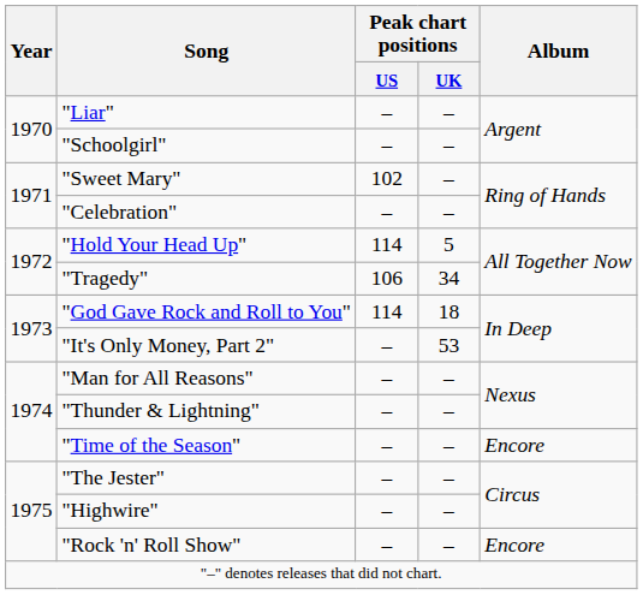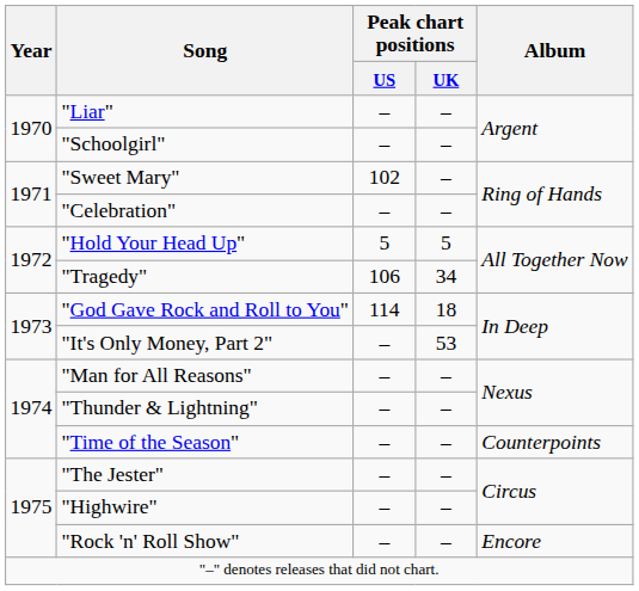 <table class="wikitable">
 <tr>
 <th scope="col" rowspan="2">Year</th>
 <th scope="col" rowspan="2">Song</th>
 <th scope="col" colspan="2">Peak chart positions</th>
 <th scope="col" rowspan="2">Album</th>
 </tr>
 <tr>
 <th style="width:40px;"><small><a href='#'>US</a></small><br></th>
 <th style="width:40px;"><small><a href='#'>UK</a></small><br></th>
 </tr>
 <tr>
 <td rowspan="2">1970</td>
 <td>"<a href='#'>Liar</a>"</td>
 <td style="text-align:center;">–</td>
 <td style="text-align:center;">–</td>
 <td rowspan="2"><em>Argent</em></td>
 </tr>
 <tr>
 <td>"Schoolgirl"</td>
 <td style="text-align:center;">–</td>
 <td style="text-align:center;">–</td>
 </tr>
 <tr>
 <td rowspan="2">1971</td>
 <td>"Sweet Mary"</td>
 <td style="text-align:center;">102</td>
 <td style="text-align:center;">–</td>
 <td rowspan="2"><em>Ring of Hands</em></td>
 </tr>
 <tr>
 <td>"Celebration"</td>
 <td style="text-align:center;">–</td>
 <td style="text-align:center;">–</td>
 </tr>
 <tr>
 <td rowspan="2">1972</td>
 <td>"<a href='#'>Hold Your Head Up</a>"</td>
-<td style="text-align:center;">114</td>
+<td style="text-align:center;">5</td>
 <td style="text-align:center;">5</td>
 <td rowspan="2"><em>All Together Now</em></td>
 </tr>
 <tr>
 <td>"Tragedy"</td>
 <td style="text-align:center;">106</td>
 <td style="text-align:center;">34</td>
 </tr>
 <tr>
 <td rowspan="2">1973</td>
 <td>"<a href='#'>God Gave Rock and Roll to You</a>"</td>
 <td style="text-align:center;">114</td>
 <td style="text-align:center;">18</td>
 <td rowspan="2"><em>In Deep</em></td>
 </tr>
 <tr>
 <td>"It's Only Money, Part 2"</td>
 <td style="text-align:center;">–</td>
 <td style="text-align:center;">53</td>
 </tr>
 <tr>
 <td rowspan="3">1974</td>
 <td>"Man for All Reasons"</td>
 <td style="text-align:center;">–</td>
 <td style="text-align:center;">–</td>
 <td rowspan="2"><em>Nexus</em></td>
 </tr>
 <tr>
 <td>"Thunder & Lightning"</td>
 <td style="text-align:center;">–</td>
 <td style="text-align:center;">–</td>
 </tr>
 <tr>
 <td>"<a href='#'>Time of the Season</a>"</td>
 <td style="text-align:center;">–</td>
 <td style="text-align:center;">–</td>
-<td><em>Encore</em></td>
+<td><em>Counterpoints</em></td>
 </tr>
 <tr>
 <td rowspan="3">1975</td>
 <td>"The Jester"</td>
 <td style="text-align:center;">–</td>
 <td style="text-align:center;">–</td>
 <td rowspan="2"><em>Circus</em></td>
 </tr>
 <tr>
 <td>"Highwire"</td>
 <td style="text-align:center;">–</td>
 <td style="text-align:center;">–</td>
 </tr>
 <tr>
 <td>"Rock 'n' Roll Show"</td>
 <td style="text-align:center;">–</td>
 <td style="text-align:center;">–</td>
 <td><em>Encore</em></td>
 </tr>
 <tr>
 <td colspan="5" style="text-align:center; font-size:9pt;">"–" denotes releases that did not chart.</td>
 </tr>
 </table>
